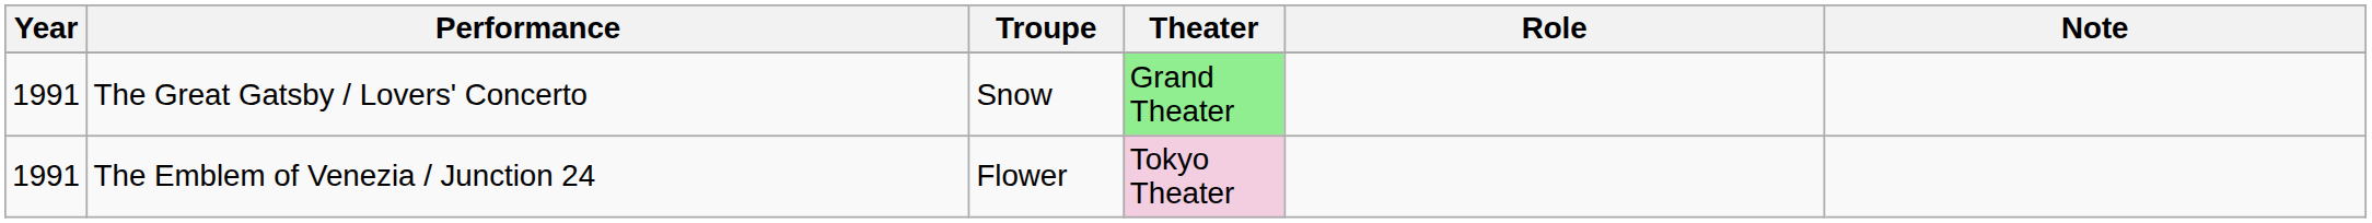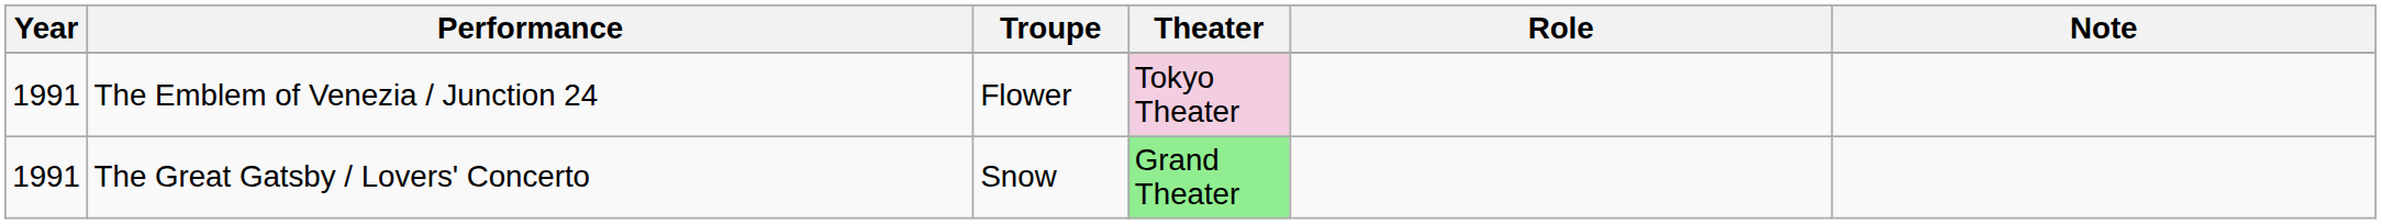 <table class="wikitable">
 <tr>
 <th !style=width:20em>Year</th>
 <th style=width:300em>Performance</th>
 <th style=width:20em>Troupe</th>
 <th style=width:20em>Theater</th>
 <th style=width:200em>Role</th>
 <th style=width:200em>Note</th>
 </tr>
 <tr>
 </tr>
 <tr>
 <td>1991</td>
+<td>The Emblem of Venezia / Junction 24</td>
+<td>Flower</td>
+<td style="background-color: #F2CEE0">Tokyo Theater</td>
+<td></td>
+<td></td>
+</tr>
+<tr>
+<td>1991</td>
 <td>The Great Gatsby / Lovers' Concerto</td>
 <td>Snow</td>
 <td style="background-color: lightgreen">Grand Theater</td>
 <td></td>
 <td></td>
 </tr>
-<tr>
-<td>1991</td>
-<td>The Emblem of Venezia / Junction 24</td>
-<td>Flower</td>
-<td style="background-color: #F2CEE0">Tokyo Theater</td>
-<td></td>
-<td></td>
-</tr>
 </table>
